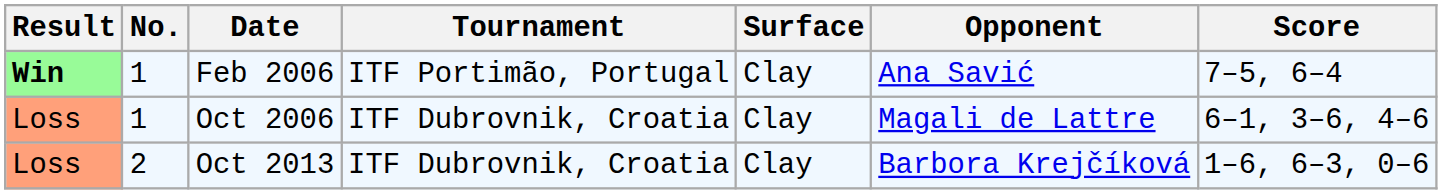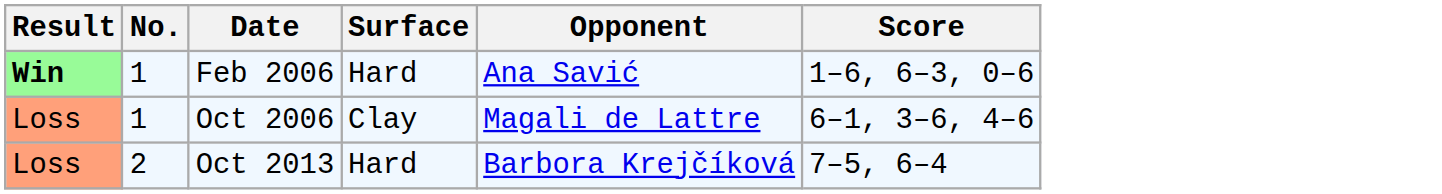 <table class="sortable wikitable" style=font-size:97%>
 <tr>
 <th>Result</th>
 <th>No.</th>
 <th>Date</th>
-<th>Tournament</th>
 <th>Surface</th>
 <th>Opponent</th>
 <th class="unsortable">Score</th>
 </tr>
 <tr style="background:#f0f8ff;">
 <td style="background:#98fb98;"><strong>Win</strong></td>
 <td>1</td>
 <td>Feb 2006</td>
-<td>ITF Portimão, Portugal</td>
-<td>Clay</td>
+<td>Hard</td>
 <td> <a href='#'>Ana Savić</a></td>
-<td>7–5, 6–4</td>
+<td>1–6, 6–3, 0–6</td>
 </tr>
 <tr style="background:#f0f8ff;">
 <td style="background:#ffa07a;">Loss</td>
 <td>1</td>
 <td>Oct 2006</td>
-<td>ITF Dubrovnik, Croatia</td>
 <td>Clay</td>
 <td> <a href='#'>Magali de Lattre</a></td>
 <td>6–1, 3–6, 4–6</td>
 </tr>
 <tr style="background:#f0f8ff;">
 <td style="background:#ffa07a;">Loss</td>
 <td>2</td>
 <td>Oct 2013</td>
-<td>ITF Dubrovnik, Croatia</td>
-<td>Clay</td>
+<td>Hard</td>
 <td> <a href='#'>Barbora Krejčíková</a></td>
-<td>1–6, 6–3, 0–6</td>
+<td>7–5, 6–4</td>
 </tr>
 </table>
